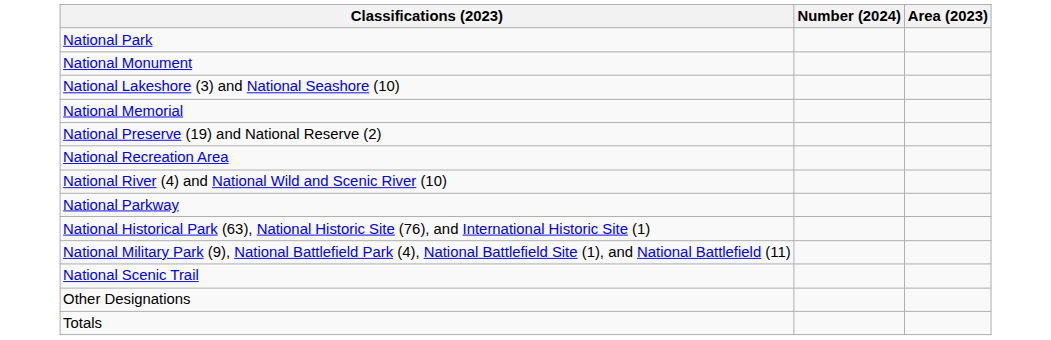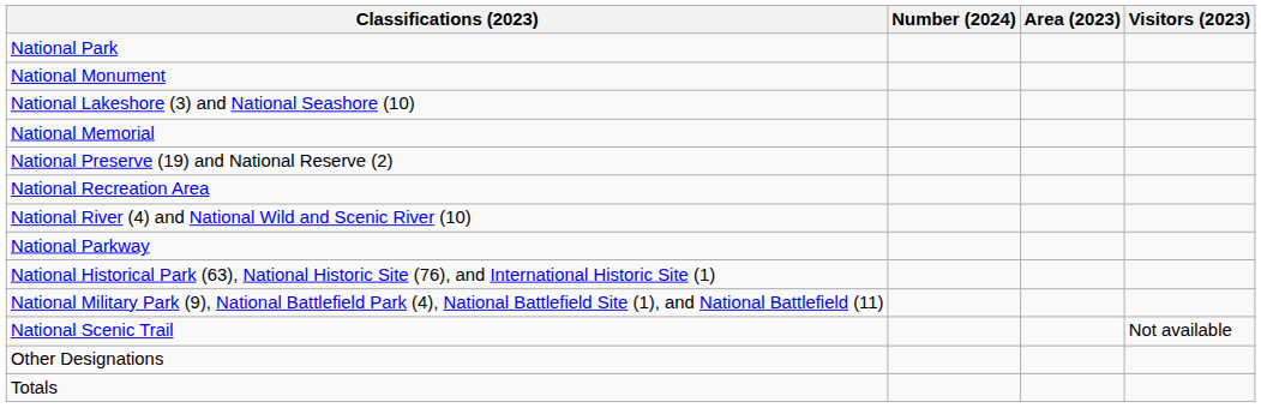 <table class="wikitable" style="margin:auto;">
 <tr>
 <th>Classifications (2023)</th>
 <th>Number (2024)</th>
 <th>Area (2023)</th>
+<th>Visitors (2023)</th>
 </tr>
 <tr>
 <td><a href='#'>National Park</a></td>
+<td></td>
 <td></td>
 <td></td>
 </tr>
 <tr>
 <td><a href='#'>National Monument</a></td>
 <td></td>
 <td></td>
+<td></td>
 </tr>
 <tr>
 <td><a href='#'>National Lakeshore</a> (3) and <a href='#'>National Seashore</a> (10)</td>
+<td></td>
 <td></td>
 <td></td>
 </tr>
 <tr>
 <td><a href='#'>National Memorial</a></td>
 <td></td>
 <td></td>
+<td></td>
 </tr>
 <tr>
 <td><a href='#'>National Preserve</a> (19) and National Reserve (2)</td>
+<td></td>
 <td></td>
 <td></td>
 </tr>
 <tr>
 <td><a href='#'>National Recreation Area</a></td>
 <td></td>
 <td></td>
+<td></td>
 </tr>
 <tr>
 <td><a href='#'>National River</a> (4) and <a href='#'>National Wild and Scenic River</a> (10)</td>
+<td></td>
 <td></td>
 <td></td>
 </tr>
 <tr>
 <td><a href='#'>National Parkway</a></td>
 <td></td>
 <td></td>
+<td></td>
 </tr>
 <tr>
 <td><a href='#'>National Historical Park</a> (63), <a href='#'>National Historic Site</a> (76), and <a href='#'>International Historic Site</a> (1)</td>
+<td></td>
 <td></td>
 <td></td>
 </tr>
 <tr>
 <td><a href='#'>National Military Park</a> (9), <a href='#'>National Battlefield Park</a> (4), <a href='#'>National Battlefield Site</a> (1), and <a href='#'>National Battlefield</a> (11)</td>
 <td></td>
 <td></td>
+<td></td>
 </tr>
 <tr>
 <td><a href='#'>National Scenic Trail</a></td>
 <td></td>
 <td></td>
+<td>Not available</td>
 </tr>
 <tr>
 <td>Other Designations</td>
+<td></td>
 <td></td>
 <td></td>
 </tr>
 <tr>
 <td>Totals</td>
 <td></td>
 <td></td>
+<td></td>
 </tr>
 </table>
